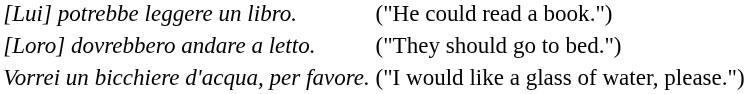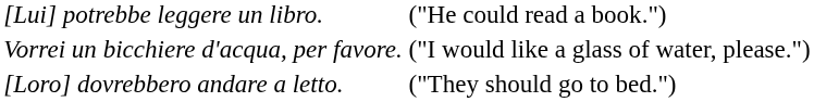 <table>
 <tr>
 <td><em>[Lui] potrebbe leggere un libro.</em></td>
 <td>("He could read a book.")</td>
 </tr>
 <tr>
+<td><em>Vorrei un bicchiere d'acqua, per favore.</em></td>
+<td>("I would like a glass of water, please.")</td>
+</tr>
+<tr>
 <td><em>[Loro] dovrebbero andare a letto.</em></td>
 <td>("They should go to bed.")</td>
 </tr>
-<tr>
-<td><em>Vorrei un bicchiere d'acqua, per favore.</em></td>
-<td>("I would like a glass of water, please.")</td>
-</tr>
 </table>
